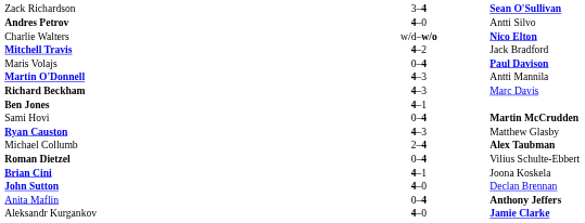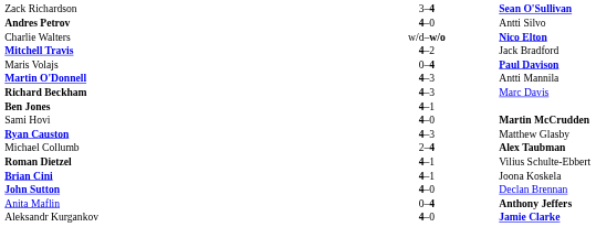 <table width="100%" cellspacing="1">
 <tr>
 <th width45%></th>
 <th width10%></th>
 <th width45%></th>
 </tr>
 <tr>
 <td> Zack Richardson</td>
 <td align="center">3–<strong>4</strong></td>
 <td> <strong><a href='#'>Sean O'Sullivan</a></strong></td>
 </tr>
 <tr>
 <td> <strong>Andres Petrov</strong></td>
 <td align="center"><strong>4</strong>–0</td>
 <td> Antti Silvo</td>
 </tr>
 <tr>
 <td> Charlie Walters</td>
 <td align="center">w/d–<strong>w/o</strong></td>
 <td> <strong><a href='#'>Nico Elton</a></strong></td>
 </tr>
 <tr>
 <td> <strong><a href='#'>Mitchell Travis</a></strong></td>
 <td align="center"><strong>4</strong>–2</td>
 <td> Jack Bradford</td>
 </tr>
 <tr>
 <td> Maris Volajs</td>
 <td align="center">0–<strong>4</strong></td>
 <td> <strong><a href='#'>Paul Davison</a></strong></td>
 </tr>
 <tr>
 <td> <strong><a href='#'>Martin O'Donnell</a></strong></td>
 <td align="center"><strong>4</strong>–3</td>
 <td> Antti Mannila</td>
 </tr>
 <tr>
 <td> <strong>Richard Beckham</strong></td>
 <td align="center"><strong>4</strong>–3</td>
 <td> <a href='#'>Marc Davis</a></td>
 </tr>
 <tr>
 <td> <strong>Ben Jones</strong></td>
 <td align="center"><strong>4</strong>–1</td>
 <td></td>
 </tr>
 <tr>
 <td> Sami Hovi</td>
-<td align="center">0–<strong>4</strong></td>
+<td align="center"><strong>4</strong>–0</td>
 <td> <strong>Martin McCrudden</strong></td>
 </tr>
 <tr>
 <td> <strong><a href='#'>Ryan Causton</a></strong></td>
 <td align="center"><strong>4</strong>–3</td>
 <td> Matthew Glasby</td>
 </tr>
 <tr>
 <td> Michael Collumb</td>
 <td align="center">2–<strong>4</strong></td>
 <td> <strong>Alex Taubman</strong></td>
 </tr>
 <tr>
 <td> <strong>Roman Dietzel</strong></td>
-<td align="center">0–<strong>4</strong></td>
+<td align="center"><strong>4</strong>–1</td>
 <td> Vilius Schulte-Ebbert</td>
 </tr>
 <tr>
 <td> <strong><a href='#'>Brian Cini</a></strong></td>
 <td align="center"><strong>4</strong>–1</td>
 <td> Joona Koskela</td>
 </tr>
 <tr>
 <td> <strong><a href='#'>John Sutton</a></strong></td>
 <td align="center"><strong>4</strong>–0</td>
 <td> <a href='#'>Declan Brennan</a></td>
 </tr>
 <tr>
 <td> <a href='#'>Anita Maflin</a></td>
 <td align="center">0–<strong>4</strong></td>
 <td> <strong>Anthony Jeffers</strong></td>
 </tr>
 <tr>
 <td> Aleksandr Kurgankov</td>
 <td align="center"><strong>4</strong>–0</td>
 <td> <strong><a href='#'>Jamie Clarke</a></strong></td>
 </tr>
 </table>
